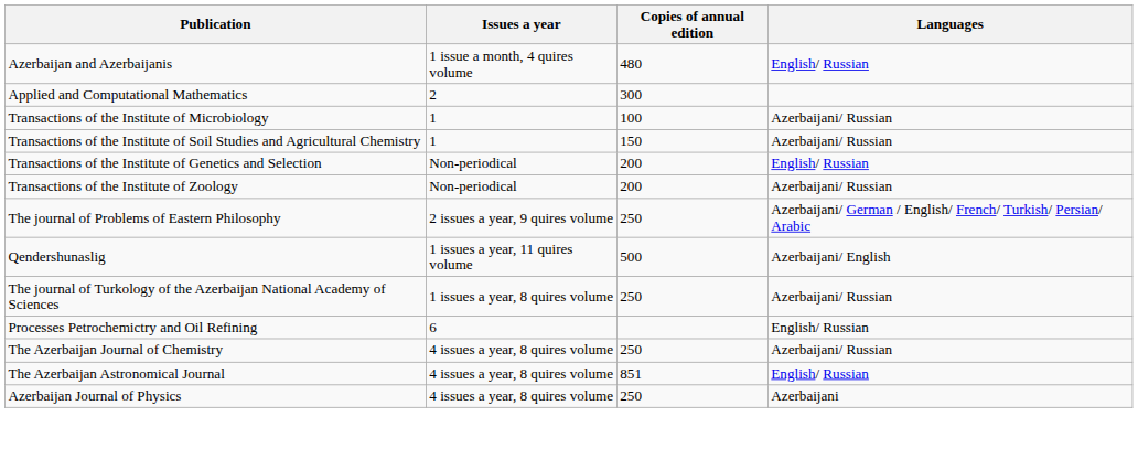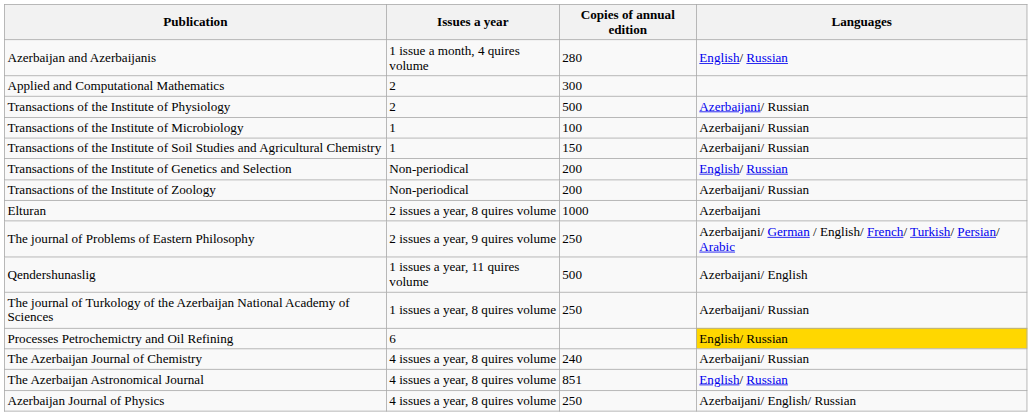 <table class="wikitable">
 <tr>
 <th>Publication</th>
 <th>Issues a year</th>
 <th>Copies of annual edition</th>
 <th>Languages</th>
 </tr>
 <tr>
 <td>Azerbaijan and Azerbaijanis</td>
 <td>1 issue a month, 4 quires volume</td>
-<td>480</td>
+<td>280</td>
 <td><a href='#'>English</a>/ <a href='#'>Russian</a></td>
 </tr>
 <tr>
 <td>Applied and Computational  Mathematics</td>
 <td>2</td>
 <td>300</td>
 <td></td>
+</tr>
+<tr>
+<td>Transactions of the Institute of  Physiology</td>
+<td>2</td>
+<td>500</td>
+<td><a href='#'>Azerbaijani</a>/ Russian</td>
 </tr>
 <tr>
 <td>Transactions of the Institute of  Microbiology</td>
 <td>1</td>
 <td>100</td>
 <td>Azerbaijani/ Russian</td>
 </tr>
 <tr>
 <td>Transactions of the Institute of  Soil Studies and Agricultural Chemistry</td>
 <td>1</td>
 <td>150</td>
 <td>Azerbaijani/ Russian</td>
 </tr>
 <tr>
 <td>Transactions of the Institute of  Genetics and Selection</td>
 <td>Non-periodical</td>
 <td>200</td>
 <td><a href='#'>English</a>/ <a href='#'>Russian</a></td>
 </tr>
 <tr>
 <td>Transactions of the Institute of  Zoology</td>
 <td>Non-periodical</td>
 <td>200</td>
 <td>Azerbaijani/ Russian</td>
 </tr>
 <tr>
+<td>Elturan</td>
+<td>2 issues a year, 8 quires volume</td>
+<td>1000</td>
+<td>Azerbaijani</td>
+</tr>
+<tr>
 <td>The journal of Problems of  Eastern Philosophy</td>
 <td>2 issues a year, 9 quires volume</td>
 <td>250</td>
 <td>Azerbaijani/ <a href='#'>German</a> / English/  <a href='#'>French</a>/ <a href='#'>Turkish</a>/ <a href='#'>Persian</a>/ <a href='#'>Arabic</a></td>
 </tr>
 <tr>
 <td>Qendershunaslig</td>
 <td>1 issues a year, 11 quires volume</td>
 <td>500</td>
 <td>Azerbaijani/ English</td>
 </tr>
 <tr>
 <td>The journal of Turkology of the  Azerbaijan National Academy of Sciences</td>
 <td>1 issues a year, 8 quires volume</td>
 <td>250</td>
 <td>Azerbaijani/ Russian</td>
 </tr>
 <tr>
 <td>Processes Petrochemictry and Oil  Refining</td>
 <td>6</td>
 <td></td>
-<td>English/ Russian</td>
+<td style="background: gold;">English/ Russian</td>
 </tr>
 <tr>
 <td>The Azerbaijan Journal of  Chemistry</td>
 <td>4 issues a year, 8 quires volume</td>
-<td>250</td>
+<td>240</td>
 <td>Azerbaijani/ Russian</td>
 </tr>
 <tr>
 <td>The Azerbaijan Astronomical  Journal</td>
 <td>4 issues a year, 8 quires volume</td>
 <td>851</td>
 <td><a href='#'>English</a>/ <a href='#'>Russian</a></td>
 </tr>
 <tr>
 <td>Azerbaijan Journal of Physics</td>
 <td>4 issues a year, 8 quires volume</td>
 <td>250</td>
-<td>Azerbaijani</td>
+<td>Azerbaijani/ English/ Russian</td>
 </tr>
 </table>
